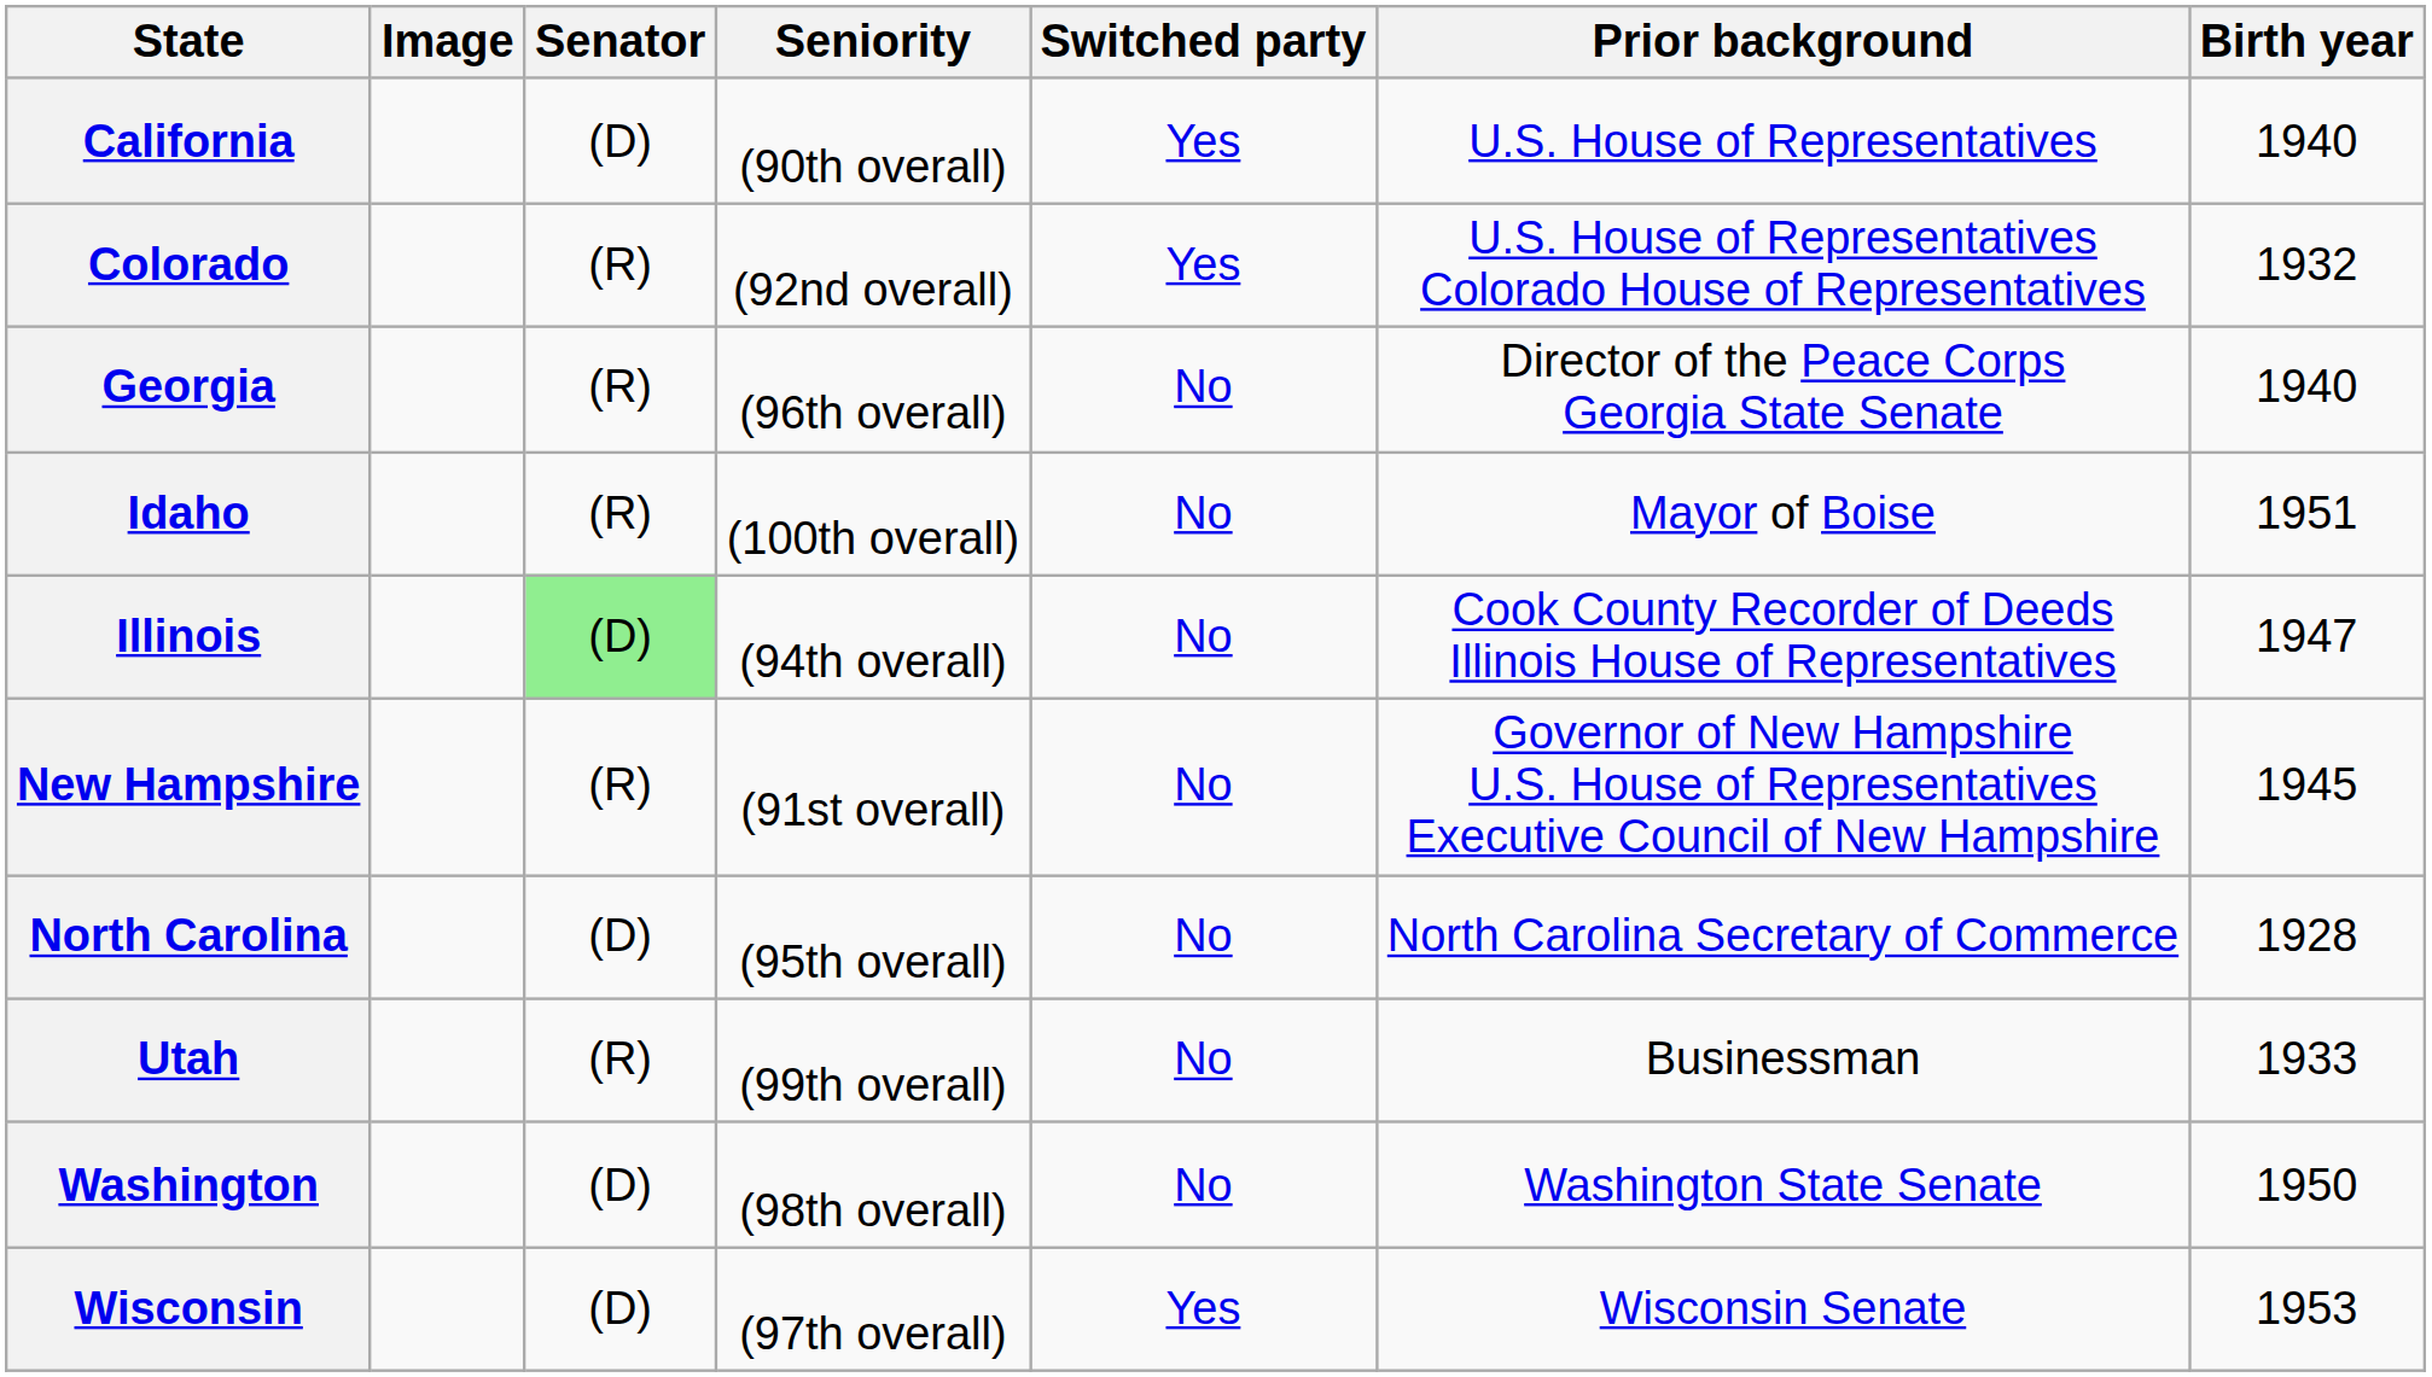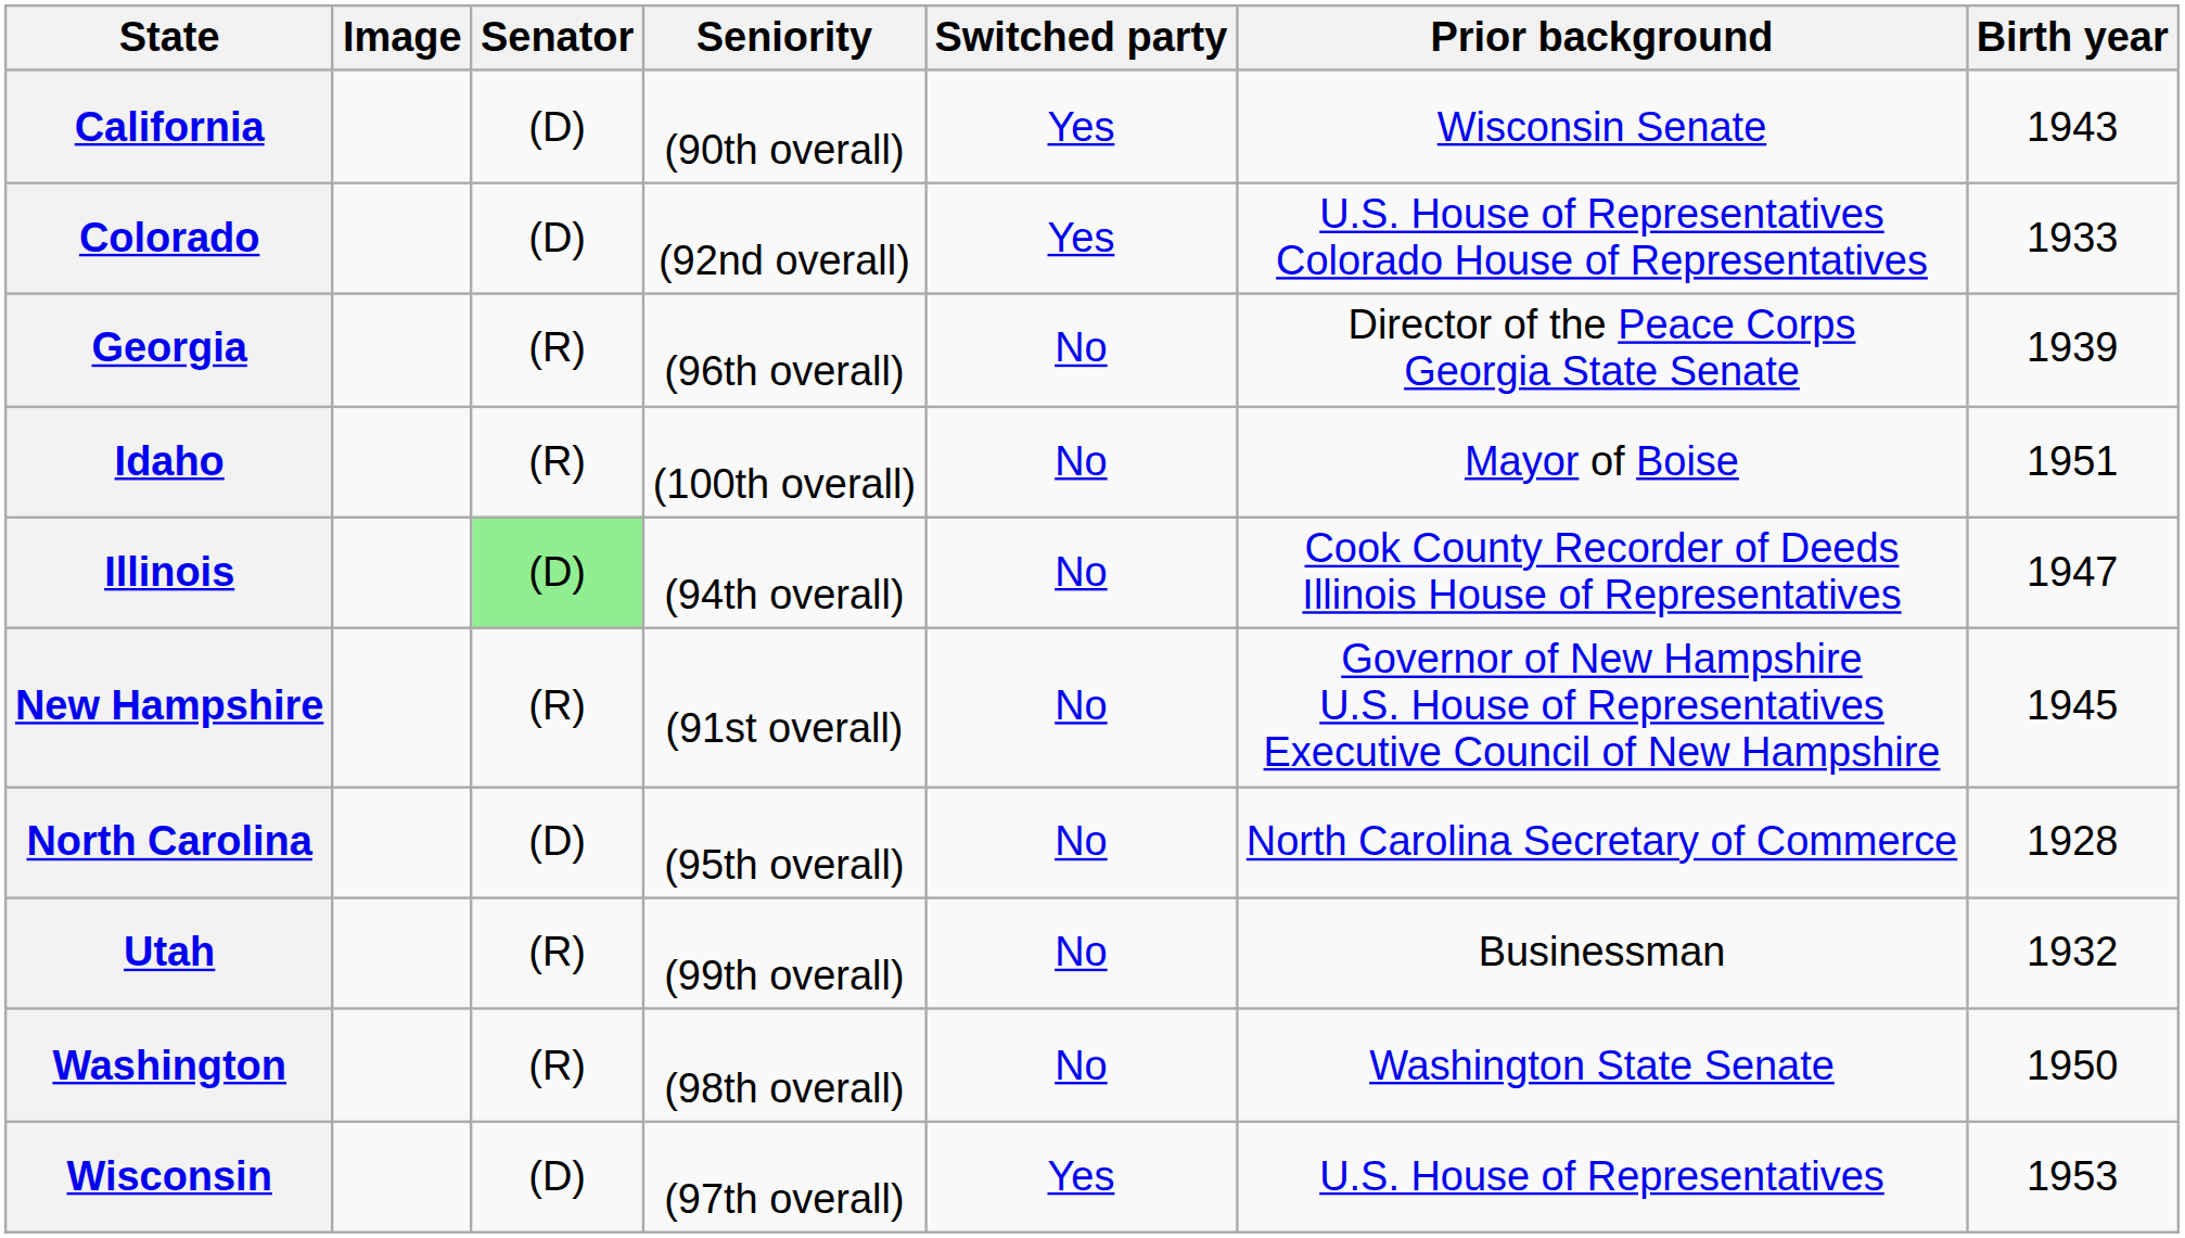 <table class="sortable wikitable" style="text-align:center">
 <tr>
 <th>State</th>
 <th>Image</th>
 <th>Senator</th>
 <th>Seniority</th>
 <th>Switched party</th>
 <th>Prior background</th>
 <th>Birth year</th>
 </tr>
 <tr>
 <th><a href='#'>California</a></th>
 <td></td>
 <td> (D)</td>
 <td><br>(90th overall)</td>
 <td><a href='#'>Yes</a><br></td>
-<td><a href='#'>U.S. House of Representatives</a></td>
-<td>1940</td>
+<td><a href='#'>Wisconsin Senate</a></td>
+<td>1943</td>
 </tr>
 <tr>
 <th><a href='#'>Colorado</a></th>
 <td></td>
-<td> (R)</td>
+<td> (D)</td>
 <td><br>(92nd overall)</td>
 <td><a href='#'>Yes</a><br></td>
 <td><a href='#'>U.S. House of Representatives</a><br><a href='#'>Colorado House of Representatives</a></td>
-<td>1932</td>
+<td>1933</td>
 </tr>
 <tr>
 <th><a href='#'>Georgia</a></th>
 <td></td>
 <td> (R)</td>
 <td><br>(96th overall)</td>
 <td><a href='#'>No</a><br></td>
 <td>Director of the <a href='#'>Peace Corps</a><br><a href='#'>Georgia State Senate</a></td>
-<td>1940</td>
+<td>1939</td>
 </tr>
 <tr>
 <th><a href='#'>Idaho</a></th>
 <td></td>
 <td> (R)</td>
 <td><br>(100th overall)</td>
 <td><a href='#'>No</a><br></td>
 <td><a href='#'>Mayor</a> of <a href='#'>Boise</a></td>
 <td>1951</td>
 </tr>
 <tr>
 <th><a href='#'>Illinois</a></th>
 <td></td>
 <td style="background: lightgreen;"> (D)</td>
 <td><br>(94th overall)</td>
 <td><a href='#'>No</a><br></td>
 <td><a href='#'>Cook County Recorder of Deeds</a><br><a href='#'>Illinois House of Representatives</a></td>
 <td>1947</td>
 </tr>
 <tr>
 <th><a href='#'>New Hampshire</a></th>
 <td></td>
 <td> (R)</td>
 <td><br>(91st overall)</td>
 <td><a href='#'>No</a><br></td>
 <td><a href='#'>Governor of New Hampshire</a><br><a href='#'>U.S. House of Representatives</a><br><a href='#'>Executive Council of New Hampshire</a></td>
 <td>1945</td>
 </tr>
 <tr>
 <th><a href='#'>North Carolina</a></th>
 <td></td>
 <td> (D)</td>
 <td><br>(95th overall)</td>
 <td><a href='#'>No</a><br></td>
 <td><a href='#'>North Carolina Secretary of Commerce</a></td>
 <td>1928</td>
 </tr>
 <tr>
 <th><a href='#'>Utah</a></th>
 <td></td>
 <td> (R)</td>
 <td><br>(99th overall)</td>
 <td><a href='#'>No</a><br></td>
 <td>Businessman</td>
-<td>1933</td>
+<td>1932</td>
 </tr>
 <tr>
 <th><a href='#'>Washington</a></th>
 <td></td>
-<td> (D)</td>
+<td> (R)</td>
 <td><br>(98th overall)</td>
 <td><a href='#'>No</a><br></td>
 <td><a href='#'>Washington State Senate</a></td>
 <td>1950</td>
 </tr>
 <tr>
 <th><a href='#'>Wisconsin</a></th>
 <td></td>
 <td> (D)</td>
 <td><br>(97th overall)</td>
 <td><a href='#'>Yes</a><br></td>
-<td><a href='#'>Wisconsin Senate</a></td>
+<td><a href='#'>U.S. House of Representatives</a></td>
 <td>1953</td>
 </tr>
 </table>
